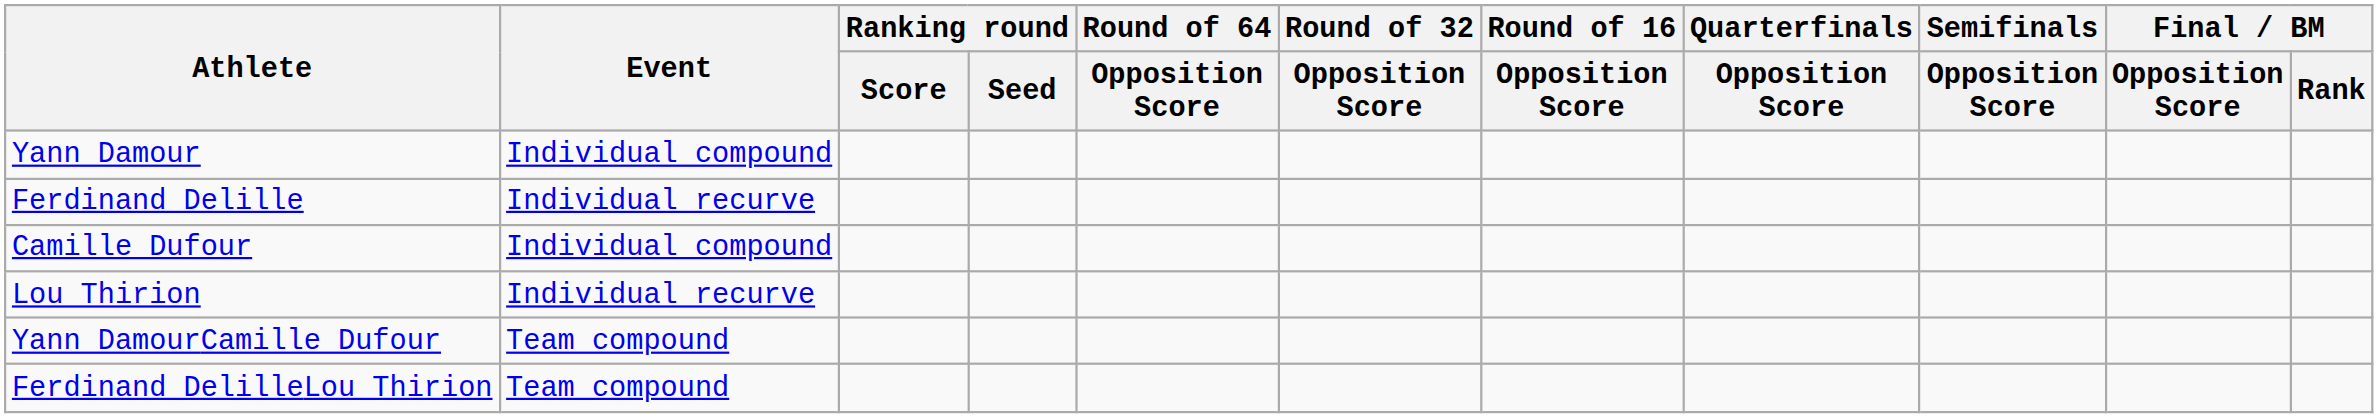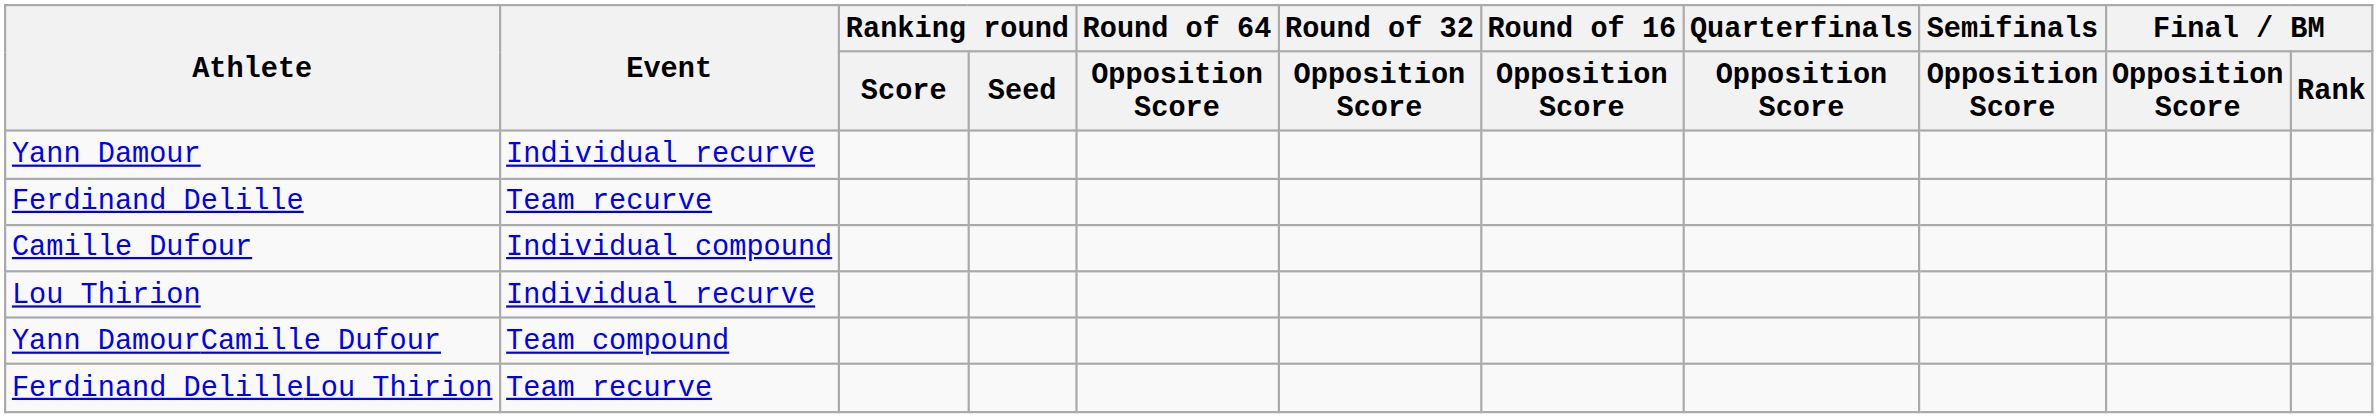 <table class="wikitable">
 <tr>
 <th rowspan="2">Athlete</th>
 <th rowspan="2">Event</th>
 <th colspan="2">Ranking round</th>
 <th>Round of 64</th>
 <th>Round of 32</th>
 <th>Round of 16</th>
 <th>Quarterfinals</th>
 <th>Semifinals</th>
 <th colspan="2">Final / <abbr>BM</abbr></th>
 </tr>
 <tr>
 <th>Score</th>
 <th>Seed</th>
 <th>Opposition<br>Score</th>
 <th>Opposition<br>Score</th>
 <th>Opposition<br>Score</th>
 <th>Opposition<br>Score</th>
 <th>Opposition<br>Score</th>
 <th>Opposition<br>Score</th>
 <th>Rank</th>
 </tr>
 <tr>
 <td><a href='#'>Yann Damour</a></td>
-<td><a href='#'>Individual compound</a></td>
+<td><a href='#'>Individual recurve</a></td>
 <td></td>
 <td></td>
 <td></td>
 <td></td>
 <td></td>
 <td></td>
 <td></td>
 <td></td>
 <td></td>
 </tr>
 <tr>
 <td><a href='#'>Ferdinand Delille</a></td>
-<td><a href='#'>Individual recurve</a></td>
+<td><a href='#'>Team recurve</a></td>
 <td></td>
 <td></td>
 <td></td>
 <td></td>
 <td></td>
 <td></td>
 <td></td>
 <td></td>
 <td></td>
 </tr>
 <tr>
 <td><a href='#'>Camille Dufour</a></td>
 <td><a href='#'>Individual compound</a></td>
 <td></td>
 <td></td>
 <td></td>
 <td></td>
 <td></td>
 <td></td>
 <td></td>
 <td></td>
 <td></td>
 </tr>
 <tr>
 <td><a href='#'>Lou Thirion</a></td>
 <td><a href='#'>Individual recurve</a></td>
 <td></td>
 <td></td>
 <td></td>
 <td></td>
 <td></td>
 <td></td>
 <td></td>
 <td></td>
 <td></td>
 </tr>
 <tr>
 <td><a href='#'>Yann Damour</a><a href='#'>Camille Dufour</a></td>
 <td><a href='#'>Team compound</a></td>
 <td></td>
 <td></td>
 <td></td>
 <td></td>
 <td></td>
 <td></td>
 <td></td>
 <td></td>
 <td></td>
 </tr>
 <tr>
 <td><a href='#'>Ferdinand Delille</a><a href='#'>Lou Thirion</a></td>
-<td><a href='#'>Team compound</a></td>
+<td><a href='#'>Team recurve</a></td>
 <td></td>
 <td></td>
 <td></td>
 <td></td>
 <td></td>
 <td></td>
 <td></td>
 <td></td>
 <td></td>
 </tr>
 </table>
